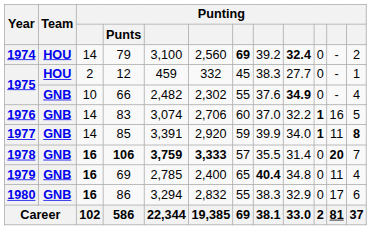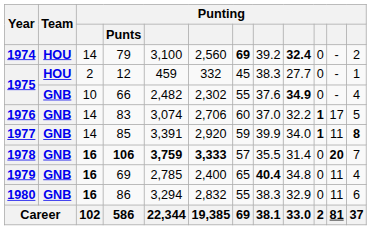 <table class=wikitable style="text-align:center;">
 <tr>
 <th rowspan="2">Year</th>
 <th rowspan="2">Team</th>
 <th colspan="10">Punting</th>
 </tr>
 <tr>
 <th></th>
 <th>Punts</th>
 <th></th>
 <th></th>
 <th></th>
 <th></th>
 <th></th>
 <th></th>
 <th></th>
 <th></th>
 </tr>
 <tr>
 <th><a href='#'>1974</a></th>
 <th><a href='#'>HOU</a></th>
 <td>14</td>
 <td>79</td>
 <td>3,100</td>
 <td>2,560</td>
 <td><strong>69</strong></td>
 <td>39.2</td>
 <td><strong>32.4</strong></td>
 <td>0</td>
 <td>-</td>
 <td>2</td>
 </tr>
 <tr>
 <th rowspan="2"><a href='#'>1975</a></th>
 <th><a href='#'>HOU</a></th>
 <td>2</td>
 <td>12</td>
 <td>459</td>
 <td>332</td>
 <td>45</td>
 <td>38.3</td>
 <td>27.7</td>
 <td>0</td>
 <td>-</td>
 <td>1</td>
 </tr>
 <tr>
 <th><a href='#'>GNB</a></th>
 <td>10</td>
 <td>66</td>
 <td>2,482</td>
 <td>2,302</td>
 <td>55</td>
 <td>37.6</td>
 <td><strong>34.9</strong></td>
 <td>0</td>
 <td>-</td>
 <td>4</td>
 </tr>
 <tr>
 <th><a href='#'>1976</a></th>
 <th><a href='#'>GNB</a></th>
 <td>14</td>
 <td>83</td>
 <td>3,074</td>
 <td>2,706</td>
 <td>60</td>
 <td>37.0</td>
 <td>32.2</td>
 <td><strong>1</strong></td>
-<td>16</td>
+<td>17</td>
 <td>5</td>
 </tr>
 <tr>
 <th><a href='#'>1977</a></th>
 <th><a href='#'>GNB</a></th>
 <td>14</td>
 <td>85</td>
 <td>3,391</td>
 <td>2,920</td>
 <td>59</td>
 <td>39.9</td>
 <td>34.0</td>
 <td><strong>1</strong></td>
 <td>11</td>
 <td><strong>8</strong></td>
 </tr>
 <tr>
 <th><a href='#'>1978</a></th>
 <th><a href='#'>GNB</a></th>
 <td><strong>16</strong></td>
 <td><strong>106</strong></td>
 <td><strong>3,759</strong></td>
 <td><strong>3,333</strong></td>
 <td>57</td>
 <td>35.5</td>
 <td>31.4</td>
 <td>0</td>
 <td><strong>20</strong></td>
 <td>7</td>
 </tr>
 <tr>
 <th><a href='#'>1979</a></th>
 <th><a href='#'>GNB</a></th>
 <td><strong>16</strong></td>
 <td>69</td>
 <td>2,785</td>
 <td>2,400</td>
 <td>65</td>
 <td><strong>40.4</strong></td>
 <td>34.8</td>
 <td>0</td>
 <td>11</td>
 <td>4</td>
 </tr>
 <tr>
 <th><a href='#'>1980</a></th>
 <th><a href='#'>GNB</a></th>
 <td><strong>16</strong></td>
 <td>86</td>
 <td>3,294</td>
 <td>2,832</td>
 <td>55</td>
 <td>38.3</td>
 <td>32.9</td>
 <td>0</td>
-<td>17</td>
+<td>11</td>
 <td>6</td>
 </tr>
 <tr>
 <th colspan="2">Career</th>
 <th>102</th>
 <th>586</th>
 <th>22,344</th>
 <th>19,385</th>
 <th>69</th>
 <th>38.1</th>
 <th>33.0</th>
 <th>2</th>
 <th><u>81</u></th>
 <th>37</th>
 </tr>
 </table>
